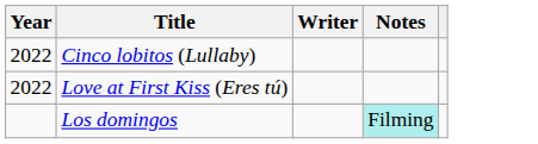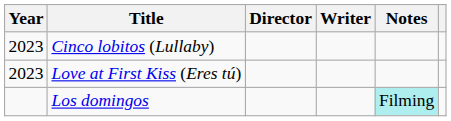 <table class="wikitable sortable">
 <tr>
 <th>Year</th>
 <th>Title</th>
+<th>Director</th>
 <th>Writer</th>
 <th>Notes</th>
 <th></th>
 </tr>
 <tr>
-<td align = "center">2022</td>
+<td align = "center">2023</td>
 <td><em><a href='#'>Cinco lobitos</a></em> (<em>Lullaby</em>)</td>
+<td></td>
 <td></td>
 <td></td>
 <td align = "center"></td>
 </tr>
 <tr>
-<td align = "center">2022</td>
+<td align = "center">2023</td>
 <td><em><a href='#'>Love at First Kiss</a></em> (<em>Eres tú</em>)</td>
+<td></td>
 <td></td>
 <td></td>
 <td align  = "center"></td>
 </tr>
 <tr>
 <td></td>
 <td><em><a href='#'>Los domingos</a></td>
 <td></td>
+<td></td>
 <td style="background: paleturquoise;">Filming</td>
 <td></td>
 </tr>
 </table>
